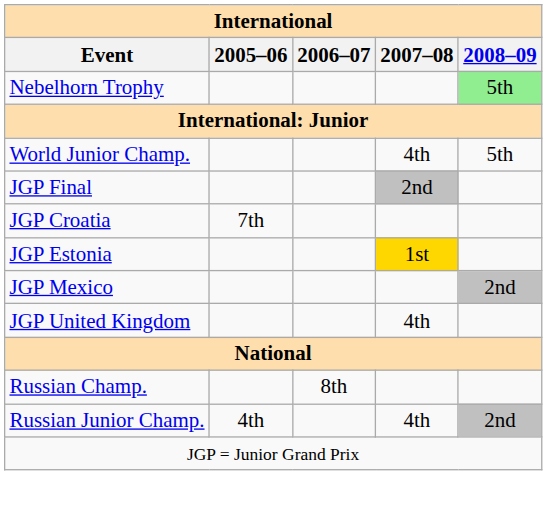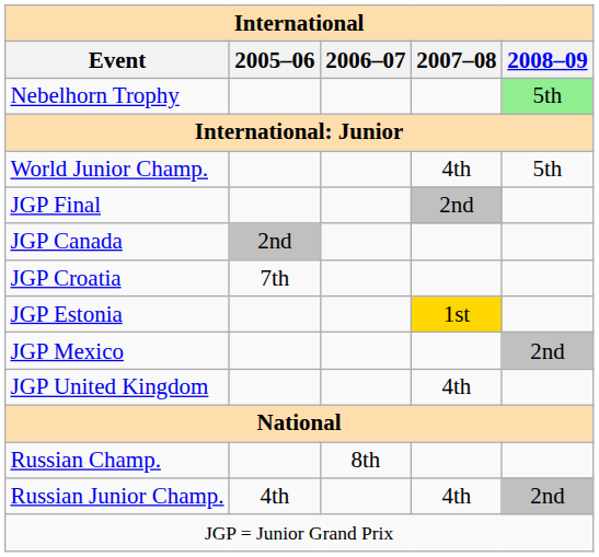 <table class="wikitable" style="text-align:center">
 <tr>
 <th style="background-color: #ffdead; " colspan=5 align=center><strong>International</strong></th>
 </tr>
 <tr>
 <th>Event</th>
 <th>2005–06</th>
 <th>2006–07</th>
 <th>2007–08</th>
 <th><a href='#'>2008–09</a></th>
 </tr>
 <tr>
 <td align=left><a href='#'>Nebelhorn Trophy</a></td>
 <td></td>
 <td></td>
 <td></td>
 <td style="background: lightgreen;">5th</td>
 </tr>
 <tr>
 <th style="background-color: #ffdead; " colspan=5 align=center><strong>International: Junior</strong></th>
 </tr>
 <tr>
 <td align=left><a href='#'>World Junior Champ.</a></td>
 <td></td>
 <td></td>
 <td>4th</td>
 <td>5th</td>
 </tr>
 <tr>
 <td align=left><a href='#'>JGP Final</a></td>
 <td></td>
 <td></td>
 <td bgcolor=silver>2nd</td>
+<td></td>
+</tr>
+<tr>
+<td align=left><a href='#'>JGP Canada</a></td>
+<td bgcolor=silver>2nd</td>
+<td></td>
+<td></td>
 <td></td>
 </tr>
 <tr>
 <td align=left><a href='#'>JGP Croatia</a></td>
 <td>7th</td>
 <td></td>
 <td></td>
 <td></td>
 </tr>
 <tr>
 <td align=left><a href='#'>JGP Estonia</a></td>
 <td></td>
 <td></td>
 <td bgcolor=gold>1st</td>
 <td></td>
 </tr>
 <tr>
 <td align=left><a href='#'>JGP Mexico</a></td>
 <td></td>
 <td></td>
 <td></td>
 <td bgcolor=silver>2nd</td>
 </tr>
 <tr>
 <td align=left><a href='#'>JGP United Kingdom</a></td>
 <td></td>
 <td></td>
 <td>4th</td>
 <td></td>
 </tr>
 <tr>
 <th style="background-color: #ffdead; " colspan=5 align=center><strong>National</strong></th>
 </tr>
 <tr>
 <td align=left><a href='#'>Russian Champ.</a></td>
 <td></td>
 <td>8th</td>
 <td></td>
 <td></td>
 </tr>
 <tr>
 <td align=left><a href='#'>Russian Junior Champ.</a></td>
 <td>4th</td>
 <td></td>
 <td>4th</td>
 <td bgcolor=silver>2nd</td>
 </tr>
 <tr>
 <td colspan=5 align=center><small> JGP = Junior Grand Prix </small></td>
 </tr>
 </table>
